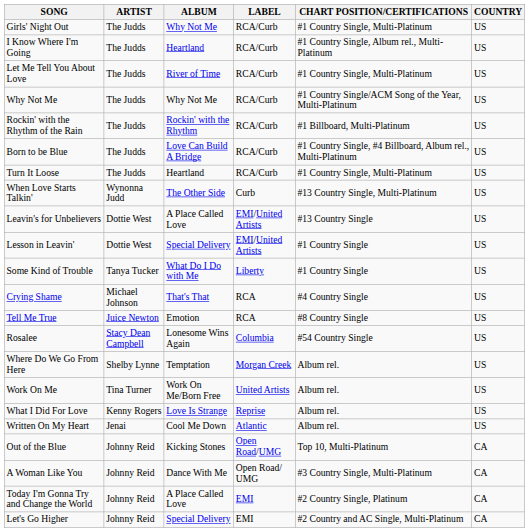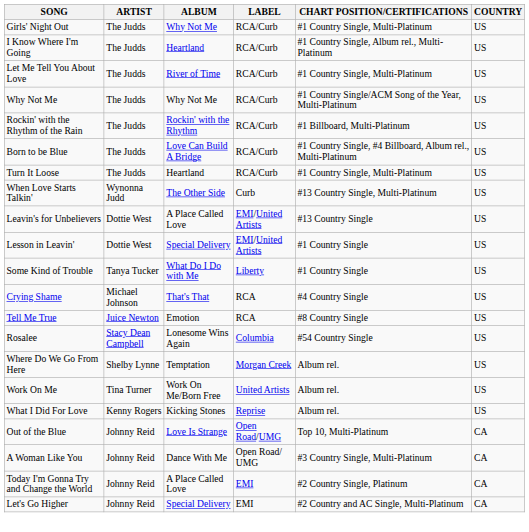 <table class="wikitable">
 <tr>
 <th>SONG</th>
 <th>ARTIST</th>
 <th>ALBUM</th>
 <th>LABEL</th>
 <th>CHART POSITION/CERTIFICATIONS</th>
 <th>COUNTRY</th>
 </tr>
 <tr>
 <td>Girls' Night Out</td>
 <td>The Judds</td>
 <td><a href='#'>Why Not Me</a></td>
 <td>RCA/Curb</td>
 <td>#1 Country Single, Multi-Platinum</td>
 <td>US</td>
 </tr>
 <tr>
 <td>I Know Where I'm Going</td>
 <td>The Judds</td>
 <td><a href='#'>Heartland</a></td>
 <td>RCA/Curb</td>
 <td>#1 Country Single, Album rel., Multi-Platinum</td>
 <td>US</td>
 </tr>
 <tr>
 <td>Let Me Tell You About Love</td>
 <td>The Judds</td>
 <td><a href='#'>River of Time</a></td>
 <td>RCA/Curb</td>
 <td>#1 Country Single, Multi-Platinum</td>
 <td>US</td>
 </tr>
 <tr>
 <td>Why Not Me</td>
 <td>The Judds</td>
 <td>Why Not Me</td>
 <td>RCA/Curb</td>
 <td>#1 Country Single/ACM Song of the Year, Multi-Platinum</td>
 <td>US</td>
 </tr>
 <tr>
 <td>Rockin' with the Rhythm of the Rain</td>
 <td>The Judds</td>
 <td><a href='#'>Rockin' with the Rhythm</a></td>
 <td>RCA/Curb</td>
 <td>#1 Billboard, Multi-Platinum</td>
 <td>US</td>
 </tr>
 <tr>
 <td>Born to be Blue</td>
 <td>The Judds</td>
 <td><a href='#'>Love Can Build A Bridge</a></td>
 <td>RCA/Curb</td>
 <td>#1 Country Single, #4 Billboard, Album rel., Multi-Platinum</td>
 <td>US</td>
 </tr>
 <tr>
 <td>Turn It Loose</td>
 <td>The Judds</td>
 <td>Heartland</td>
 <td>RCA/Curb</td>
 <td>#1 Country Single, Multi-Platinum</td>
 <td>US</td>
 </tr>
 <tr>
 <td>When Love Starts Talkin'</td>
 <td>Wynonna Judd</td>
 <td><a href='#'>The Other Side</a></td>
 <td>Curb</td>
 <td>#13 Country Single, Multi-Platinum</td>
 <td>US</td>
 </tr>
 <tr>
 <td>Leavin's for Unbelievers</td>
 <td>Dottie West</td>
 <td>A Place Called Love</td>
 <td><a href='#'>EMI</a>/<a href='#'>United Artists</a></td>
 <td>#13 Country Single</td>
 <td>US</td>
 </tr>
 <tr>
 <td>Lesson in Leavin'</td>
 <td>Dottie West</td>
 <td><a href='#'>Special Delivery</a></td>
 <td><a href='#'>EMI</a>/<a href='#'>United Artists</a></td>
 <td>#1 Country Single</td>
 <td>US</td>
 </tr>
 <tr>
 <td>Some Kind of Trouble</td>
 <td>Tanya Tucker</td>
 <td><a href='#'>What Do I Do with Me</a></td>
 <td><a href='#'>Liberty</a></td>
 <td>#1 Country Single</td>
 <td>US</td>
 </tr>
 <tr>
 <td><a href='#'>Crying Shame</a></td>
 <td>Michael Johnson</td>
 <td><a href='#'>That's That</a></td>
 <td>RCA</td>
 <td>#4 Country Single</td>
 <td>US</td>
 </tr>
 <tr>
 <td><a href='#'>Tell Me True</a></td>
 <td><a href='#'>Juice Newton</a></td>
 <td>Emotion</td>
 <td>RCA</td>
 <td>#8 Country Single</td>
 <td>US</td>
 </tr>
 <tr>
 <td>Rosalee</td>
 <td><a href='#'>Stacy Dean Campbell</a></td>
 <td>Lonesome Wins Again</td>
 <td><a href='#'>Columbia</a></td>
 <td>#54 Country Single</td>
 <td>US</td>
 </tr>
 <tr>
 <td>Where Do We Go From Here</td>
 <td>Shelby Lynne</td>
 <td>Temptation</td>
 <td><a href='#'>Morgan Creek</a></td>
 <td>Album rel.</td>
 <td>US</td>
 </tr>
 <tr>
 <td>Work On Me</td>
 <td>Tina Turner</td>
 <td>Work On Me/Born Free</td>
 <td><a href='#'>United Artists</a></td>
 <td>Album rel.</td>
 <td>US</td>
 </tr>
 <tr>
 <td>What I Did For Love</td>
 <td>Kenny Rogers</td>
-<td><a href='#'>Love Is Strange</a></td>
+<td>Kicking Stones</td>
 <td><a href='#'>Reprise</a></td>
-<td>Album rel.</td>
-<td>US</td>
-</tr>
-<tr>
-<td>Written On My Heart</td>
-<td>Jenai</td>
-<td>Cool Me Down</td>
-<td><a href='#'>Atlantic</a></td>
 <td>Album rel.</td>
 <td>US</td>
 </tr>
 <tr>
 <td>Out of the Blue</td>
 <td>Johnny Reid</td>
-<td>Kicking Stones</td>
+<td><a href='#'>Love Is Strange</a></td>
 <td><a href='#'>Open Road</a>/<a href='#'>UMG</a></td>
 <td>Top 10, Multi-Platinum</td>
 <td>CA</td>
 </tr>
 <tr>
 <td>A Woman Like You</td>
 <td>Johnny Reid</td>
 <td>Dance With Me</td>
 <td>Open Road/ UMG</td>
 <td>#3 Country Single, Multi-Platinum</td>
 <td>CA</td>
 </tr>
 <tr>
 <td>Today I'm Gonna Try and Change the World</td>
 <td>Johnny Reid</td>
 <td>A Place Called Love</td>
 <td><a href='#'>EMI</a></td>
 <td>#2 Country Single, Platinum</td>
 <td>CA</td>
 </tr>
 <tr>
 <td>Let's Go Higher</td>
 <td>Johnny Reid</td>
 <td><a href='#'>Special Delivery</a></td>
 <td>EMI</td>
 <td>#2 Country and AC Single, Multi-Platinum</td>
 <td>CA</td>
 </tr>
 </table>
